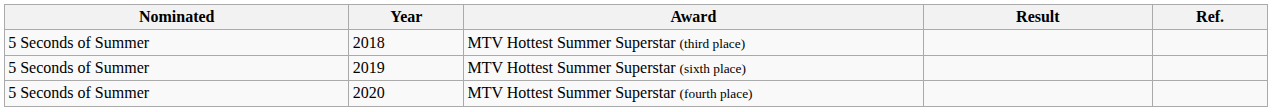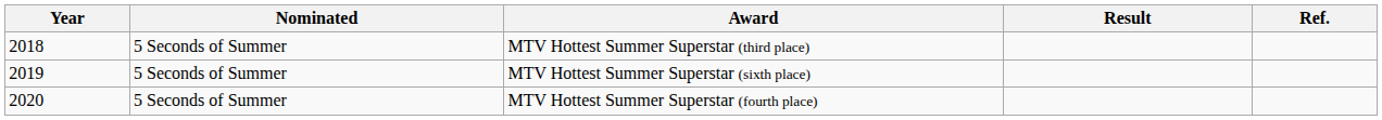 <table class="wikitable" style="width:100%;">
 <tr>
+<th width=5%>Year</th>
 <th style="width:15%;">Nominated</th>
-<th width=5%>Year</th>
 <th style="width:20%;">Award</th>
 <th style="width:10%;">Result</th>
 <th style="width:5%;">Ref.</th>
 </tr>
 <tr>
+<td>2018</td>
 <td>5 Seconds of Summer</td>
-<td>2018</td>
 <td>MTV Hottest Summer Superstar <small>(third place)</small></td>
 <td></td>
 <td></td>
 </tr>
 <tr>
+<td>2019</td>
 <td>5 Seconds of Summer</td>
-<td>2019</td>
 <td>MTV Hottest Summer Superstar <small>(sixth place)</small></td>
 <td></td>
 <td></td>
 </tr>
 <tr>
+<td>2020</td>
 <td>5 Seconds of Summer</td>
-<td>2020</td>
 <td>MTV Hottest Summer Superstar <small>(fourth place)</small></td>
 <td></td>
 <td></td>
 </tr>
 </table>
